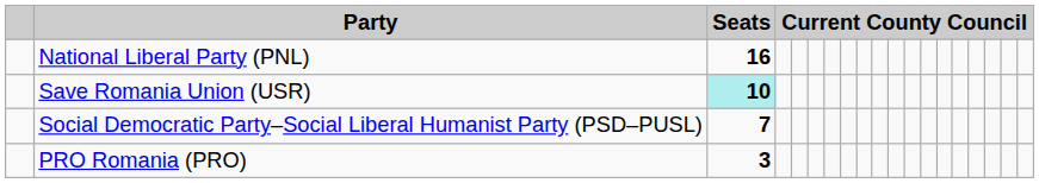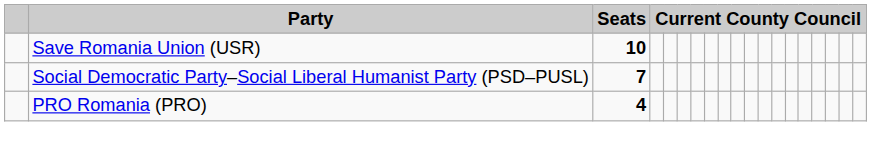 <table class="wikitable">
 <tr>
 <th style="background:#ccc">   </th>
 <th style="background:#ccc">Party</th>
 <th style="background:#ccc">Seats</th>
 <th style="background:#ccc" colspan="16">Current County Council</th>
 </tr>
 <tr>
 <td>  </td>
-<td><a href='#'>National Liberal Party</a> (PNL)</td>
-<td style="text-align: right"><strong>16</strong></td>
-<td>  </td>
-<td>  </td>
-<td>  </td>
-<td>  </td>
-<td>  </td>
-<td>  </td>
-<td>  </td>
-<td>  </td>
-<td>  </td>
-<td>  </td>
-<td>  </td>
-<td>  </td>
-<td>  </td>
-<td>  </td>
-<td>  </td>
-<td>  </td>
-</tr>
-<tr>
-<td>  </td>
 <td><a href='#'>Save Romania Union</a> (USR)</td>
-<td style="background: paleturquoise; text-align: right"><strong>10</strong></td>
+<td style="text-align: right"><strong>10</strong></td>
 <td>  </td>
 <td>  </td>
 <td>  </td>
 <td>  </td>
 <td>  </td>
 <td>  </td>
 <td>  </td>
 <td>  </td>
 <td>  </td>
 <td>  </td>
 <td> </td>
 <td> </td>
 <td> </td>
 <td> </td>
 <td> </td>
 <td> </td>
 </tr>
 <tr>
 <td>  </td>
 <td><a href='#'>Social Democratic Party</a>–<a href='#'>Social Liberal Humanist Party</a> (PSD–PUSL)</td>
 <td style="text-align: right"><strong>7</strong></td>
 <td>  </td>
 <td>  </td>
 <td>  </td>
 <td>  </td>
 <td>  </td>
 <td>  </td>
 <td>  </td>
 <td> </td>
 <td> </td>
 <td> </td>
 <td> </td>
 <td> </td>
 <td> </td>
 <td> </td>
 <td> </td>
 <td> </td>
 </tr>
 <tr>
 <td>  </td>
 <td><a href='#'>PRO Romania</a> (PRO)</td>
-<td style="text-align: right"><strong>3</strong></td>
+<td style="text-align: right"><strong>4</strong></td>
 <td>  </td>
 <td>  </td>
 <td>  </td>
 <td> </td>
 <td> </td>
 <td> </td>
 <td> </td>
 <td> </td>
 <td> </td>
 <td> </td>
 <td> </td>
 <td> </td>
 <td> </td>
 <td> </td>
 <td> </td>
 <td> </td>
 </tr>
 </table>
